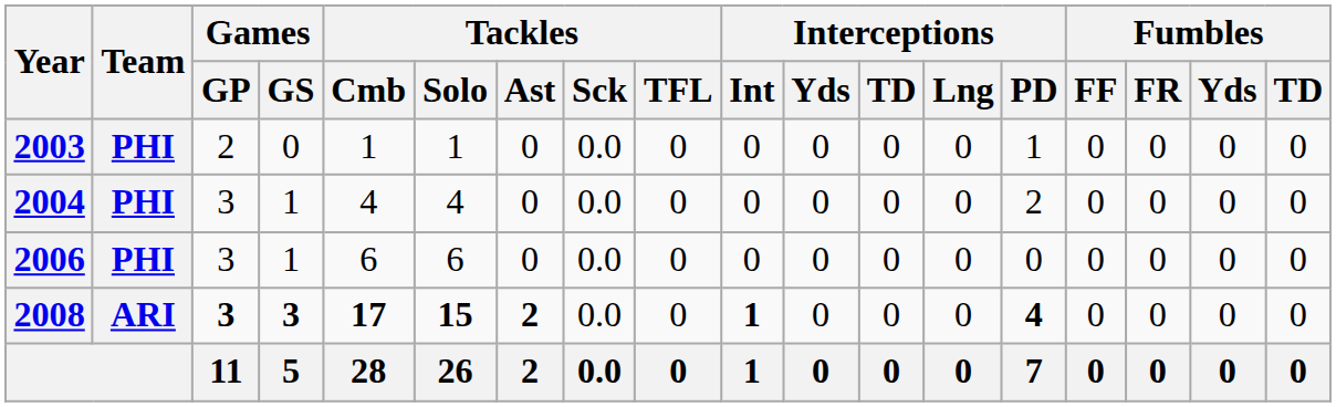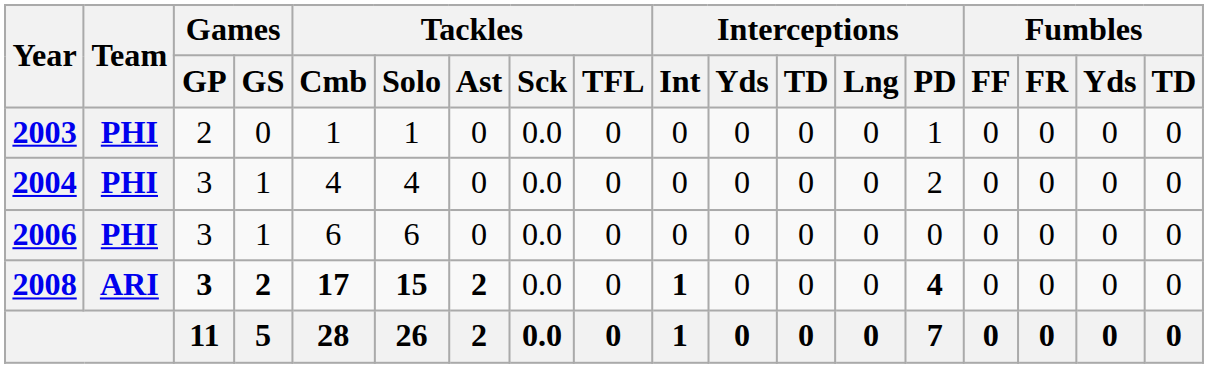 <table class="wikitable" style="text-align:center">
 <tr>
 <th rowspan="2">Year</th>
 <th rowspan="2">Team</th>
 <th colspan="2">Games</th>
 <th colspan="5">Tackles</th>
 <th colspan="5">Interceptions</th>
 <th colspan="4">Fumbles</th>
 </tr>
 <tr>
 <th>GP</th>
 <th>GS</th>
 <th>Cmb</th>
 <th>Solo</th>
 <th>Ast</th>
 <th>Sck</th>
 <th>TFL</th>
 <th>Int</th>
 <th>Yds</th>
 <th>TD</th>
 <th>Lng</th>
 <th>PD</th>
 <th>FF</th>
 <th>FR</th>
 <th>Yds</th>
 <th>TD</th>
 </tr>
 <tr>
 <th><a href='#'>2003</a></th>
 <th><a href='#'>PHI</a></th>
 <td>2</td>
 <td>0</td>
 <td>1</td>
 <td>1</td>
 <td>0</td>
 <td>0.0</td>
 <td>0</td>
 <td>0</td>
 <td>0</td>
 <td>0</td>
 <td>0</td>
 <td>1</td>
 <td>0</td>
 <td>0</td>
 <td>0</td>
 <td>0</td>
 </tr>
 <tr>
 <th><a href='#'>2004</a></th>
 <th><a href='#'>PHI</a></th>
 <td>3</td>
 <td>1</td>
 <td>4</td>
 <td>4</td>
 <td>0</td>
 <td>0.0</td>
 <td>0</td>
 <td>0</td>
 <td>0</td>
 <td>0</td>
 <td>0</td>
 <td>2</td>
 <td>0</td>
 <td>0</td>
 <td>0</td>
 <td>0</td>
 </tr>
 <tr>
 <th><a href='#'>2006</a></th>
 <th><a href='#'>PHI</a></th>
 <td>3</td>
 <td>1</td>
 <td>6</td>
 <td>6</td>
 <td>0</td>
 <td>0.0</td>
 <td>0</td>
 <td>0</td>
 <td>0</td>
 <td>0</td>
 <td>0</td>
 <td>0</td>
 <td>0</td>
 <td>0</td>
 <td>0</td>
 <td>0</td>
 </tr>
 <tr>
 <th><a href='#'>2008</a></th>
 <th><a href='#'>ARI</a></th>
 <td><strong>3</strong></td>
-<td><strong>3</strong></td>
+<td><strong>2</strong></td>
 <td><strong>17</strong></td>
 <td><strong>15</strong></td>
 <td><strong>2</strong></td>
 <td>0.0</td>
 <td>0</td>
 <td><strong>1</strong></td>
 <td>0</td>
 <td>0</td>
 <td>0</td>
 <td><strong>4</strong></td>
 <td>0</td>
 <td>0</td>
 <td>0</td>
 <td>0</td>
 </tr>
 <tr>
 <th colspan="2"></th>
 <th>11</th>
 <th>5</th>
 <th>28</th>
 <th>26</th>
 <th>2</th>
 <th>0.0</th>
 <th>0</th>
 <th>1</th>
 <th>0</th>
 <th>0</th>
 <th>0</th>
 <th>7</th>
 <th>0</th>
 <th>0</th>
 <th>0</th>
 <th>0</th>
 </tr>
 </table>
